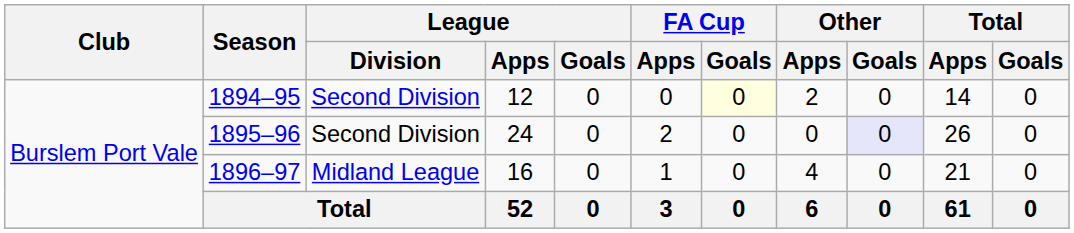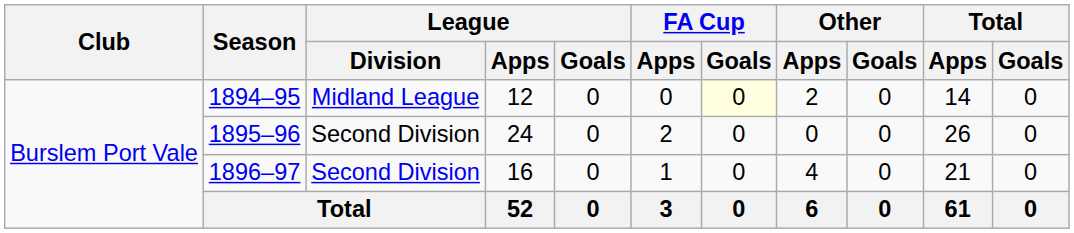 <table class="wikitable" style="text-align:center">
 <tr>
 <th rowspan="2">Club</th>
 <th rowspan="2">Season</th>
 <th colspan="3">League</th>
 <th colspan="2"><a href='#'>FA Cup</a></th>
 <th colspan="2">Other</th>
 <th colspan="2">Total</th>
 </tr>
 <tr>
 <th>Division</th>
 <th>Apps</th>
 <th>Goals</th>
 <th>Apps</th>
 <th>Goals</th>
 <th>Apps</th>
 <th>Goals</th>
 <th>Apps</th>
 <th>Goals</th>
 </tr>
 <tr>
 <td rowspan="4"><a href='#'>Burslem Port Vale</a></td>
 <td><a href='#'>1894–95</a></td>
-<td><a href='#'>Second Division</a></td>
+<td><a href='#'>Midland League</a></td>
 <td>12</td>
 <td>0</td>
 <td>0</td>
 <td style="background: lightyellow;">0</td>
 <td>2</td>
 <td>0</td>
 <td>14</td>
 <td>0</td>
 </tr>
 <tr>
 <td><a href='#'>1895–96</a></td>
 <td>Second Division</td>
 <td>24</td>
 <td>0</td>
 <td>2</td>
 <td>0</td>
 <td>0</td>
-<td style="background: lavender;">0</td>
+<td>0</td>
 <td>26</td>
 <td>0</td>
 </tr>
 <tr>
 <td><a href='#'>1896–97</a></td>
-<td><a href='#'>Midland League</a></td>
+<td><a href='#'>Second Division</a></td>
 <td>16</td>
 <td>0</td>
 <td>1</td>
 <td>0</td>
 <td>4</td>
 <td>0</td>
 <td>21</td>
 <td>0</td>
 </tr>
 <tr>
 <th colspan="2">Total</th>
 <th>52</th>
 <th>0</th>
 <th>3</th>
 <th>0</th>
 <th>6</th>
 <th>0</th>
 <th>61</th>
 <th>0</th>
 </tr>
 </table>
